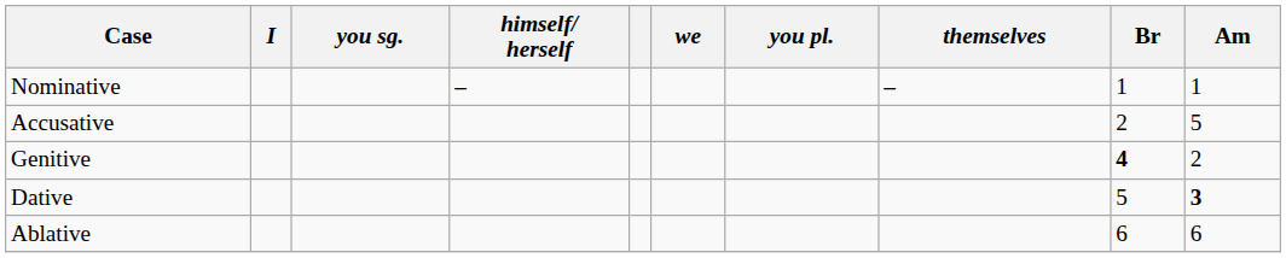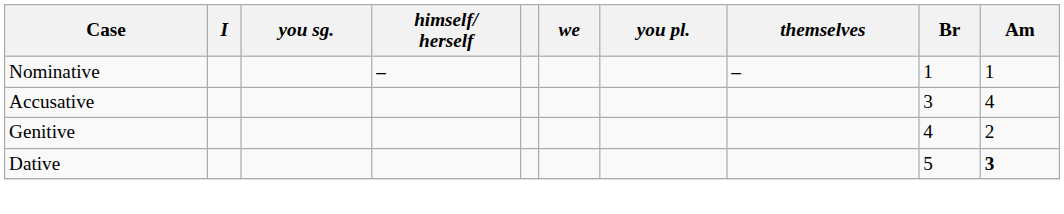 <table class="wikitable sortable" style="width: 55em;">
 <tr>
 <th class=unsortable>Case</th>
 <th class=unsortable><em>I</em></th>
 <th class=unsortable><em>you sg.</em></th>
 <th class=unsortable><em>himself/<br>herself</em></th>
 <th class=unsortable></th>
 <th class=unsortable><em>we</em></th>
 <th class=unsortable><em>you pl.</em></th>
 <th class=unsortable><em>themselves</em></th>
 <th>Br</th>
 <th>Am</th>
 </tr>
 <tr>
 <td>Nominative</td>
 <td><strong></strong></td>
 <td><strong></strong></td>
 <td><strong>–</strong></td>
 <td></td>
 <td><strong></strong></td>
 <td><strong></strong></td>
 <td><strong>–</strong></td>
 <td>1</td>
 <td>1</td>
 </tr>
 <tr>
 <td>Accusative</td>
 <td><strong></strong></td>
 <td><strong></strong></td>
 <td><strong></strong></td>
 <td></td>
 <td><strong></strong></td>
 <td><strong></strong></td>
 <td><strong></strong></td>
-<td>2</td>
-<td>5</td>
+<td>3</td>
+<td>4</td>
 </tr>
 <tr>
 <td>Genitive</td>
 <td><strong></strong></td>
 <td><strong></strong></td>
 <td><strong></strong></td>
 <td></td>
 <td><strong></strong></td>
 <td><strong></strong></td>
 <td><strong></strong></td>
-<td><strong>4</strong></td>
+<td>4</td>
 <td>2</td>
 </tr>
 <tr>
 <td>Dative</td>
 <td><strong></strong></td>
 <td><strong></strong></td>
 <td><strong></strong></td>
 <td></td>
 <td><strong></strong></td>
 <td><strong></strong></td>
 <td><strong></strong></td>
 <td>5</td>
 <td><strong>3</strong></td>
 </tr>
 <tr>
-<td>Ablative</td>
-<td><strong></strong></td>
-<td><strong></strong></td>
-<td><strong></strong></td>
-<td></td>
-<td><strong></strong></td>
-<td><strong></strong></td>
-<td><strong></strong></td>
-<td>6</td>
-<td>6</td>
-</tr>
-<tr>
 </tr>
 </table>
